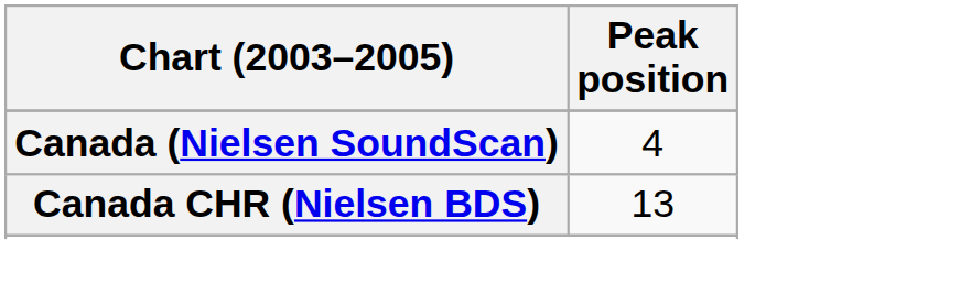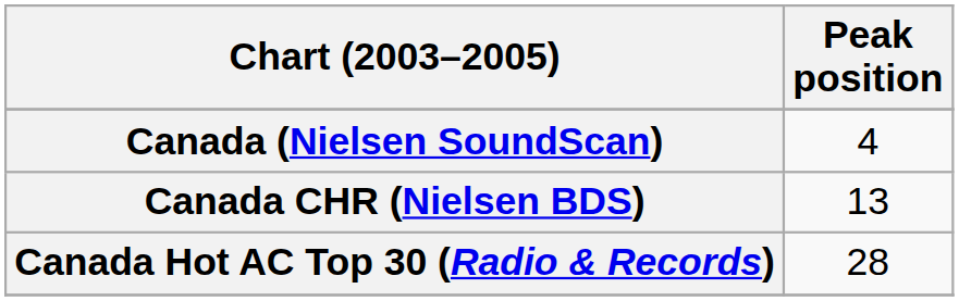 <table class="wikitable sortable plainrowheaders" style="text-align:center">
 <tr>
 <th>Chart (2003–2005)</th>
 <th>Peak<br>position</th>
 </tr>
 <tr>
 </tr>
 <tr>
 <th scope="row">Canada (<a href='#'>Nielsen SoundScan</a>)</th>
 <td>4</td>
 </tr>
 <tr>
 <th scope="row">Canada CHR (<a href='#'>Nielsen BDS</a>)</th>
 <td>13</td>
 </tr>
 <tr>
+<th scope="row">Canada Hot AC Top 30 (<em><a href='#'>Radio & Records</a></em>)</th>
+<td>28</td>
+</tr>
+<tr>
 </tr>
 <tr>
 </tr>
 <tr>
 </tr>
 <tr>
 </tr>
 </table>
